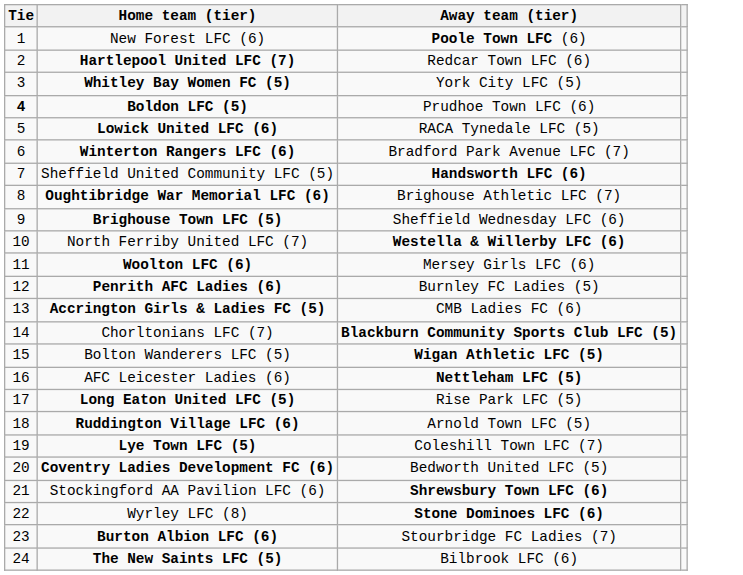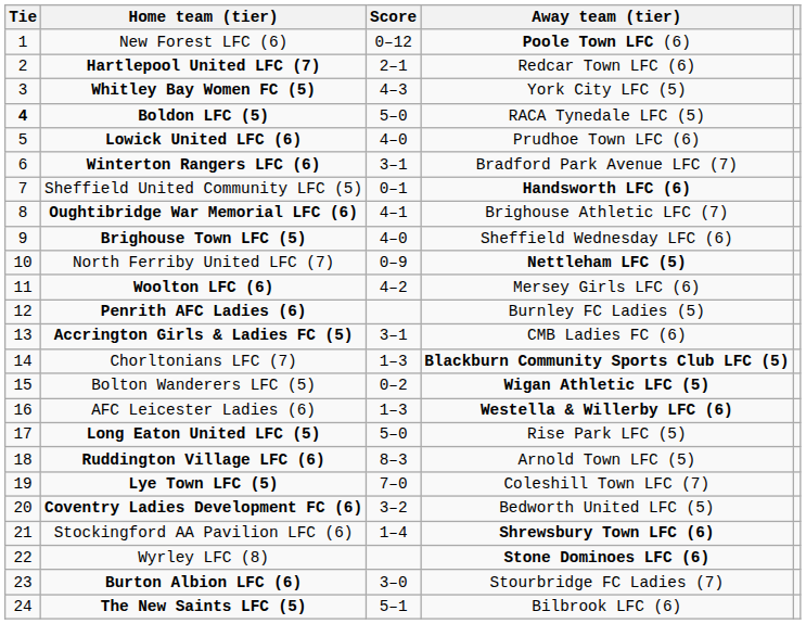 <table class="wikitable" style="text-align:center; font-size:85%">
 <tr>
 <th>Tie</th>
 <th>Home team (tier)</th>
+<th>Score</th>
 <th>Away team (tier)</th>
 <th></th>
 </tr>
 <tr>
 <td>1</td>
 <td>New Forest LFC (6)</td>
+<td>0–12</td>
 <td><strong>Poole Town LFC</strong> (6)</td>
 <td></td>
 </tr>
 <tr>
 <td>2</td>
 <td><strong>Hartlepool United LFC (7)</strong></td>
+<td>2–1 </td>
 <td>Redcar Town LFC (6)</td>
 <td></td>
 </tr>
 <tr>
 <td>3</td>
 <td><strong>Whitley Bay Women FC (5)</strong></td>
+<td>4–3 </td>
 <td>York City LFC (5)</td>
 <td></td>
 </tr>
 <tr>
 <td><strong>4</strong></td>
 <td><strong>Boldon LFC (5)</strong></td>
-<td>Prudhoe Town LFC (6)</td>
+<td>5–0</td>
+<td>RACA Tynedale LFC (5)</td>
 <td></td>
 </tr>
 <tr>
 <td>5</td>
 <td><strong>Lowick United LFC (6)</strong></td>
-<td>RACA Tynedale LFC (5)</td>
+<td>4–0</td>
+<td>Prudhoe Town LFC (6)</td>
 <td></td>
 </tr>
 <tr>
 <td>6</td>
 <td><strong>Winterton Rangers LFC (6)</strong></td>
+<td>3–1</td>
 <td>Bradford Park Avenue LFC (7)</td>
 <td></td>
 </tr>
 <tr>
 <td>7</td>
 <td>Sheffield United Community LFC (5)</td>
+<td>0–1</td>
 <td><strong>Handsworth LFC (6)</strong></td>
 <td></td>
 </tr>
 <tr>
 <td>8</td>
 <td><strong>Oughtibridge War Memorial LFC (6)</strong></td>
+<td>4–1</td>
 <td>Brighouse Athletic LFC (7)</td>
 <td></td>
 </tr>
 <tr>
 <td>9</td>
 <td><strong>Brighouse Town LFC (5)</strong></td>
+<td>4–0</td>
 <td>Sheffield Wednesday LFC (6)</td>
 <td></td>
 </tr>
 <tr>
 <td>10</td>
 <td>North Ferriby United LFC (7)</td>
-<td><strong>Westella & Willerby LFC (6)</strong></td>
+<td>0–9</td>
+<td><strong>Nettleham LFC (5)</strong></td>
 <td></td>
 </tr>
 <tr>
 <td>11</td>
 <td><strong>Woolton LFC (6)</strong></td>
+<td>4–2</td>
 <td>Mersey Girls LFC (6)</td>
 <td></td>
 </tr>
 <tr>
 <td>12</td>
 <td><strong>Penrith AFC Ladies (6)</strong></td>
+<td></td>
 <td>Burnley FC Ladies (5)</td>
 <td></td>
 </tr>
 <tr>
 <td>13</td>
 <td><strong>Accrington Girls & Ladies FC (5)</strong></td>
+<td>3–1</td>
 <td>CMB Ladies FC (6)</td>
 <td></td>
 </tr>
 <tr>
 <td>14</td>
 <td>Chorltonians LFC (7)</td>
+<td>1–3</td>
 <td><strong>Blackburn Community Sports Club LFC (5)</strong></td>
 <td></td>
 </tr>
 <tr>
 <td>15</td>
 <td>Bolton Wanderers LFC (5)</td>
+<td>0–2</td>
 <td><strong>Wigan Athletic LFC (5)</strong></td>
 <td></td>
 </tr>
 <tr>
 <td>16</td>
 <td>AFC Leicester Ladies (6)</td>
-<td><strong>Nettleham LFC (5)</strong></td>
+<td>1–3</td>
+<td><strong>Westella & Willerby LFC (6)</strong></td>
 <td></td>
 </tr>
 <tr>
 <td>17</td>
 <td><strong>Long Eaton United LFC (5)</strong></td>
+<td>5–0</td>
 <td>Rise Park LFC (5)</td>
 <td></td>
 </tr>
 <tr>
 <td>18</td>
 <td><strong>Ruddington Village LFC (6)</strong></td>
+<td>8–3</td>
 <td>Arnold Town LFC (5)</td>
 <td></td>
 </tr>
 <tr>
 <td>19</td>
 <td><strong>Lye Town LFC (5)</strong></td>
+<td>7–0</td>
 <td>Coleshill Town LFC (7)</td>
 <td></td>
 </tr>
 <tr>
 <td>20</td>
 <td><strong>Coventry Ladies Development FC (6)</strong></td>
+<td>3–2</td>
 <td>Bedworth United LFC (5)</td>
 <td></td>
 </tr>
 <tr>
 <td>21</td>
 <td>Stockingford AA Pavilion LFC (6)</td>
+<td>1–4</td>
 <td><strong>Shrewsbury Town LFC (6)</strong></td>
 <td></td>
 </tr>
 <tr>
 <td>22</td>
 <td>Wyrley LFC (8)</td>
+<td></td>
 <td><strong>Stone Dominoes LFC (6)</strong></td>
 <td></td>
 </tr>
 <tr>
 <td>23</td>
 <td><strong>Burton Albion LFC (6)</strong></td>
+<td>3–0</td>
 <td>Stourbridge FC Ladies (7)</td>
 <td></td>
 </tr>
 <tr>
 <td>24</td>
 <td><strong>The New Saints LFC (5)</strong></td>
+<td>5–1</td>
 <td>Bilbrook LFC (6)</td>
 <td></td>
 </tr>
 </table>
